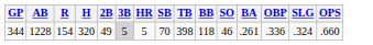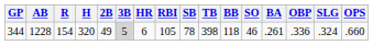 <table class="wikitable">
 <tr>
 <th><a href='#'>GP</a></th>
 <th><a href='#'>AB</a></th>
 <th><a href='#'>R</a></th>
 <th><a href='#'>H</a></th>
 <th><a href='#'>2B</a></th>
 <th><a href='#'>3B</a></th>
 <th><a href='#'>HR</a></th>
+<th><a href='#'>RBI</a></th>
 <th><a href='#'>SB</a></th>
 <th><a href='#'>TB</a></th>
 <th><a href='#'>BB</a></th>
 <th><a href='#'>SO</a></th>
 <th><a href='#'>BA</a></th>
 <th><a href='#'>OBP</a></th>
 <th><a href='#'>SLG</a></th>
 <th><a href='#'>OPS</a></th>
 </tr>
 <tr align=center>
 <td>344</td>
 <td>1228</td>
 <td>154</td>
 <td>320</td>
 <td>49</td>
 <td style="background: lightgrey;">5</td>
-<td>5</td>
-<td>70</td>
+<td>6</td>
+<td>105</td>
+<td>78</td>
 <td>398</td>
 <td>118</td>
 <td>46</td>
 <td>.261</td>
 <td>.336</td>
 <td>.324</td>
 <td>.660</td>
 </tr>
 </table>
